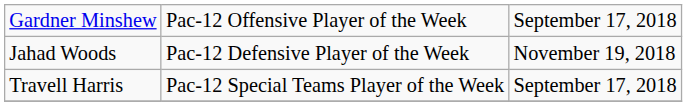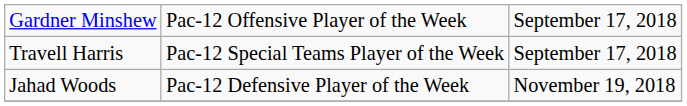 <table class="wikitable">
 <tr>
 <td><a href='#'>Gardner Minshew</a></td>
 <td>Pac-12 Offensive Player of the Week</td>
+<td>September 17, 2018</td>
+</tr>
+<tr>
+<td>Travell Harris</td>
+<td>Pac-12 Special Teams Player of the Week</td>
 <td>September 17, 2018</td>
 </tr>
 <tr>
 <td>Jahad Woods</td>
 <td>Pac-12 Defensive Player of the Week</td>
 <td>November 19, 2018</td>
 </tr>
 <tr>
-<td>Travell Harris</td>
-<td>Pac-12 Special Teams Player of the Week</td>
-<td>September 17, 2018</td>
-</tr>
-<tr>
 </tr>
 </table>
